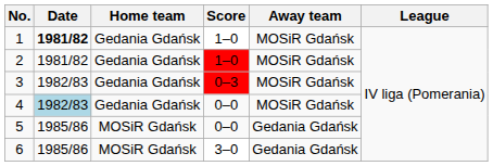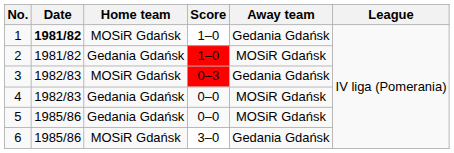 <table class="wikitable" style="text-align: center">
 <tr>
 <th>No.</th>
 <th>Date</th>
 <th>Home team</th>
 <th>Score</th>
 <th>Away team</th>
 <th>League</th>
 </tr>
 <tr>
 <td>1</td>
 <td><strong>1981/82</strong></td>
+<td>MOSiR Gdańsk</td>
+<td bgcolor=white><span>1–0</span></td>
 <td>Gedania Gdańsk</td>
-<td bgcolor=white><span>1–0</span></td>
-<td>MOSiR Gdańsk</td>
 <td rowspan=6>IV liga (Pomerania)</td>
 </tr>
 <tr>
 <td>2</td>
 <td>1981/82</td>
 <td>Gedania Gdańsk</td>
 <td bgcolor=red><span>1–0</span></td>
 <td>MOSiR Gdańsk</td>
 </tr>
 <tr>
 <td>3</td>
 <td>1982/83</td>
+<td>MOSiR Gdańsk</td>
+<td bgcolor=red><span>0–3</span></td>
 <td>Gedania Gdańsk</td>
-<td bgcolor=red><span>0–3</span></td>
-<td>MOSiR Gdańsk</td>
 </tr>
 <tr>
 <td>4</td>
-<td style="background: lightblue;">1982/83</td>
+<td>1982/83</td>
 <td>Gedania Gdańsk</td>
 <td>0–0</td>
 <td>MOSiR Gdańsk</td>
 </tr>
 <tr>
 <td>5</td>
 <td>1985/86</td>
+<td>Gedania Gdańsk</td>
+<td>0–0</td>
 <td>MOSiR Gdańsk</td>
-<td>0–0</td>
-<td>Gedania Gdańsk</td>
 </tr>
 <tr>
 <td>6</td>
 <td>1985/86</td>
 <td>MOSiR Gdańsk</td>
 <td bgcolor=white><span>3–0</span></td>
 <td>Gedania Gdańsk</td>
 </tr>
 </table>
